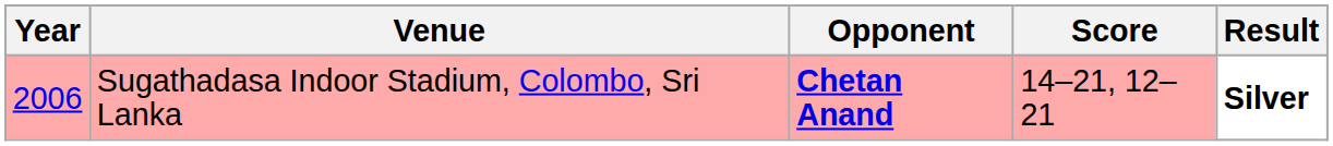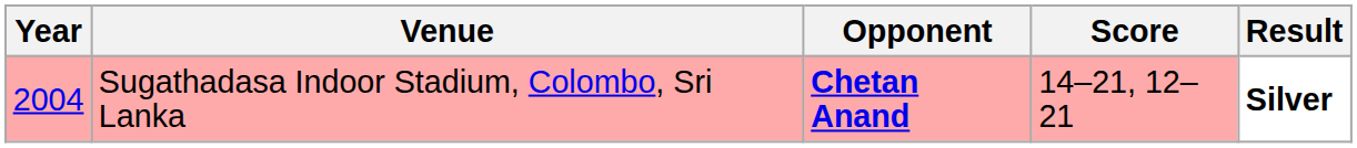 <table class="sortable wikitable" style="font-size: 90%;">
 <tr>
 <th>Year</th>
 <th>Venue</th>
 <th>Opponent</th>
 <th>Score</th>
 <th>Result</th>
 </tr>
 <tr style="background:#FFAAAA">
-<td align="center"><a href='#'>2006</a></td>
+<td align="center"><a href='#'>2004</a></td>
 <td align="left">Sugathadasa Indoor Stadium, <a href='#'>Colombo</a>, Sri Lanka</td>
 <td align="left"><strong> <a href='#'>Chetan Anand</a></strong></td>
 <td align="left">14–21, 12–21</td>
 <td style="text-align:left; background:white"> <strong>Silver</strong></td>
 </tr>
 </table>
